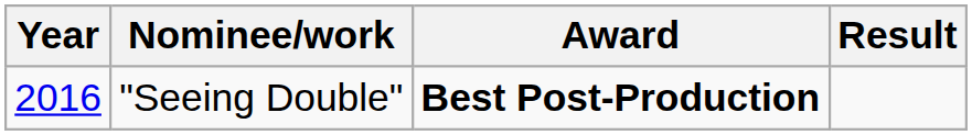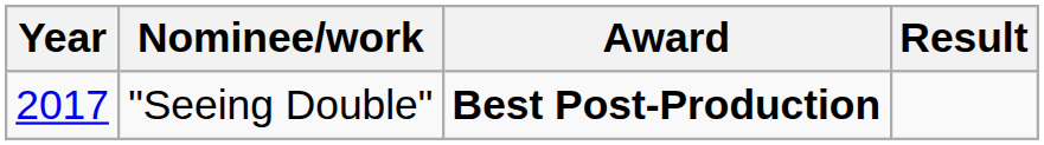 <table class="wikitable">
 <tr>
 <th>Year</th>
 <th>Nominee/work</th>
 <th>Award</th>
 <th>Result</th>
 </tr>
 <tr>
-<td><a href='#'>2016</a></td>
+<td><a href='#'>2017</a></td>
 <td>"Seeing Double"<br></td>
 <td><strong>Best Post-Production</strong></td>
 <td></td>
 </tr>
 </table>
